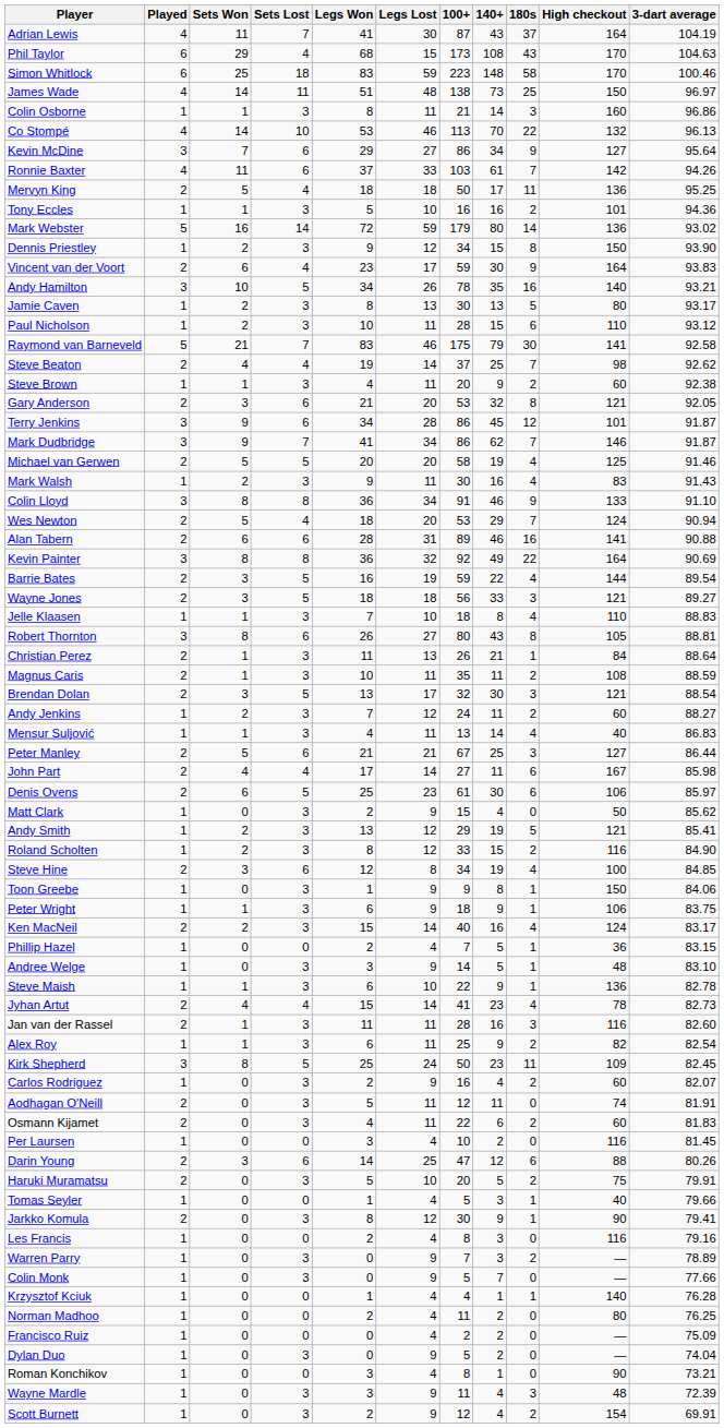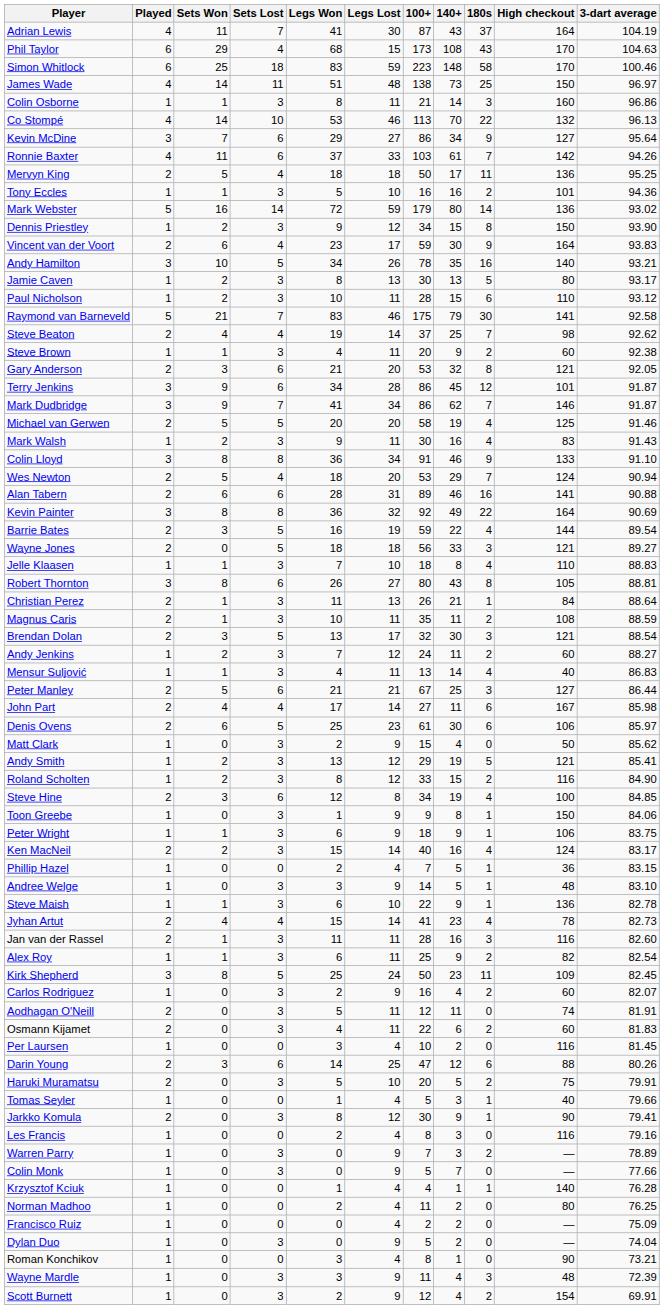 <table class="wikitable sortable" style="font-size: 95%; text-align: right">
 <tr>
 <th>Player</th>
 <th>Played</th>
 <th>Sets Won</th>
 <th>Sets Lost</th>
 <th>Legs Won</th>
 <th>Legs Lost</th>
 <th>100+</th>
 <th>140+</th>
 <th>180s</th>
 <th>High checkout</th>
 <th>3-dart average</th>
 </tr>
 <tr>
 <td align="left"> <a href='#'>Adrian Lewis</a></td>
 <td>4</td>
 <td>11</td>
 <td>7</td>
 <td>41</td>
 <td>30</td>
 <td>87</td>
 <td>43</td>
 <td>37</td>
 <td>164</td>
 <td>104.19</td>
 </tr>
 <tr>
 <td align="left"> <a href='#'>Phil Taylor</a></td>
 <td>6</td>
 <td>29</td>
 <td>4</td>
 <td>68</td>
 <td>15</td>
 <td>173</td>
 <td>108</td>
 <td>43</td>
 <td>170</td>
 <td>104.63</td>
 </tr>
 <tr>
 <td align="left"> <a href='#'>Simon Whitlock</a></td>
 <td>6</td>
 <td>25</td>
 <td>18</td>
 <td>83</td>
 <td>59</td>
 <td>223</td>
 <td>148</td>
 <td>58</td>
 <td>170</td>
 <td>100.46</td>
 </tr>
 <tr>
 <td align="left"> <a href='#'>James Wade</a></td>
 <td>4</td>
 <td>14</td>
 <td>11</td>
 <td>51</td>
 <td>48</td>
 <td>138</td>
 <td>73</td>
 <td>25</td>
 <td>150</td>
 <td>96.97</td>
 </tr>
 <tr>
 <td align="left"> <a href='#'>Colin Osborne</a></td>
 <td>1</td>
 <td>1</td>
 <td>3</td>
 <td>8</td>
 <td>11</td>
 <td>21</td>
 <td>14</td>
 <td>3</td>
 <td>160</td>
 <td>96.86</td>
 </tr>
 <tr>
 <td align="left"> <a href='#'>Co Stompé</a></td>
 <td>4</td>
 <td>14</td>
 <td>10</td>
 <td>53</td>
 <td>46</td>
 <td>113</td>
 <td>70</td>
 <td>22</td>
 <td>132</td>
 <td>96.13</td>
 </tr>
 <tr>
 <td align="left"> <a href='#'>Kevin McDine</a></td>
 <td>3</td>
 <td>7</td>
 <td>6</td>
 <td>29</td>
 <td>27</td>
 <td>86</td>
 <td>34</td>
 <td>9</td>
 <td>127</td>
 <td>95.64</td>
 </tr>
 <tr>
 <td align="left"> <a href='#'>Ronnie Baxter</a></td>
 <td>4</td>
 <td>11</td>
 <td>6</td>
 <td>37</td>
 <td>33</td>
 <td>103</td>
 <td>61</td>
 <td>7</td>
 <td>142</td>
 <td>94.26</td>
 </tr>
 <tr>
 <td align="left"> <a href='#'>Mervyn King</a></td>
 <td>2</td>
 <td>5</td>
 <td>4</td>
 <td>18</td>
 <td>18</td>
 <td>50</td>
 <td>17</td>
 <td>11</td>
 <td>136</td>
 <td>95.25</td>
 </tr>
 <tr>
 <td align="left"> <a href='#'>Tony Eccles</a></td>
 <td>1</td>
 <td>1</td>
 <td>3</td>
 <td>5</td>
 <td>10</td>
 <td>16</td>
 <td>16</td>
 <td>2</td>
 <td>101</td>
 <td>94.36</td>
 </tr>
 <tr>
 <td align="left"> <a href='#'>Mark Webster</a></td>
 <td>5</td>
 <td>16</td>
 <td>14</td>
 <td>72</td>
 <td>59</td>
 <td>179</td>
 <td>80</td>
 <td>14</td>
 <td>136</td>
 <td>93.02</td>
 </tr>
 <tr>
 <td align="left"> <a href='#'>Dennis Priestley</a></td>
 <td>1</td>
 <td>2</td>
 <td>3</td>
 <td>9</td>
 <td>12</td>
 <td>34</td>
 <td>15</td>
 <td>8</td>
 <td>150</td>
 <td>93.90</td>
 </tr>
 <tr>
 <td align="left"> <a href='#'>Vincent van der Voort</a></td>
 <td>2</td>
 <td>6</td>
 <td>4</td>
 <td>23</td>
 <td>17</td>
 <td>59</td>
 <td>30</td>
 <td>9</td>
 <td>164</td>
 <td>93.83</td>
 </tr>
 <tr>
 <td align="left"> <a href='#'>Andy Hamilton</a></td>
 <td>3</td>
 <td>10</td>
 <td>5</td>
 <td>34</td>
 <td>26</td>
 <td>78</td>
 <td>35</td>
 <td>16</td>
 <td>140</td>
 <td>93.21</td>
 </tr>
 <tr>
 <td align="left"> <a href='#'>Jamie Caven</a></td>
 <td>1</td>
 <td>2</td>
 <td>3</td>
 <td>8</td>
 <td>13</td>
 <td>30</td>
 <td>13</td>
 <td>5</td>
 <td>80</td>
 <td>93.17</td>
 </tr>
 <tr>
 <td align="left"> <a href='#'>Paul Nicholson</a></td>
 <td>1</td>
 <td>2</td>
 <td>3</td>
 <td>10</td>
 <td>11</td>
 <td>28</td>
 <td>15</td>
 <td>6</td>
 <td>110</td>
 <td>93.12</td>
 </tr>
 <tr>
 <td align="left"> <a href='#'>Raymond van Barneveld</a></td>
 <td>5</td>
 <td>21</td>
 <td>7</td>
 <td>83</td>
 <td>46</td>
 <td>175</td>
 <td>79</td>
 <td>30</td>
 <td>141</td>
 <td>92.58</td>
 </tr>
 <tr>
 <td align="left"> <a href='#'>Steve Beaton</a></td>
 <td>2</td>
 <td>4</td>
 <td>4</td>
 <td>19</td>
 <td>14</td>
 <td>37</td>
 <td>25</td>
 <td>7</td>
 <td>98</td>
 <td>92.62</td>
 </tr>
 <tr>
 <td align="left"> <a href='#'>Steve Brown</a></td>
 <td>1</td>
 <td>1</td>
 <td>3</td>
 <td>4</td>
 <td>11</td>
 <td>20</td>
 <td>9</td>
 <td>2</td>
 <td>60</td>
 <td>92.38</td>
 </tr>
 <tr>
 <td align="left"> <a href='#'>Gary Anderson</a></td>
 <td>2</td>
 <td>3</td>
 <td>6</td>
 <td>21</td>
 <td>20</td>
 <td>53</td>
 <td>32</td>
 <td>8</td>
 <td>121</td>
 <td>92.05</td>
 </tr>
 <tr>
 <td align="left"> <a href='#'>Terry Jenkins</a></td>
 <td>3</td>
 <td>9</td>
 <td>6</td>
 <td>34</td>
 <td>28</td>
 <td>86</td>
 <td>45</td>
 <td>12</td>
 <td>101</td>
 <td>91.87</td>
 </tr>
 <tr>
 <td align="left"> <a href='#'>Mark Dudbridge</a></td>
 <td>3</td>
 <td>9</td>
 <td>7</td>
 <td>41</td>
 <td>34</td>
 <td>86</td>
 <td>62</td>
 <td>7</td>
 <td>146</td>
 <td>91.87</td>
 </tr>
 <tr>
 <td align="left"> <a href='#'>Michael van Gerwen</a></td>
 <td>2</td>
 <td>5</td>
 <td>5</td>
 <td>20</td>
 <td>20</td>
 <td>58</td>
 <td>19</td>
 <td>4</td>
 <td>125</td>
 <td>91.46</td>
 </tr>
 <tr>
 <td align="left"> <a href='#'>Mark Walsh</a></td>
 <td>1</td>
 <td>2</td>
 <td>3</td>
 <td>9</td>
 <td>11</td>
 <td>30</td>
 <td>16</td>
 <td>4</td>
 <td>83</td>
 <td>91.43</td>
 </tr>
 <tr>
 <td align="left"> <a href='#'>Colin Lloyd</a></td>
 <td>3</td>
 <td>8</td>
 <td>8</td>
 <td>36</td>
 <td>34</td>
 <td>91</td>
 <td>46</td>
 <td>9</td>
 <td>133</td>
 <td>91.10</td>
 </tr>
 <tr>
 <td align="left"> <a href='#'>Wes Newton</a></td>
 <td>2</td>
 <td>5</td>
 <td>4</td>
 <td>18</td>
 <td>20</td>
 <td>53</td>
 <td>29</td>
 <td>7</td>
 <td>124</td>
 <td>90.94</td>
 </tr>
 <tr>
 <td align="left"> <a href='#'>Alan Tabern</a></td>
 <td>2</td>
 <td>6</td>
 <td>6</td>
 <td>28</td>
 <td>31</td>
 <td>89</td>
 <td>46</td>
 <td>16</td>
 <td>141</td>
 <td>90.88</td>
 </tr>
 <tr>
 <td align="left"> <a href='#'>Kevin Painter</a></td>
 <td>3</td>
 <td>8</td>
 <td>8</td>
 <td>36</td>
 <td>32</td>
 <td>92</td>
 <td>49</td>
 <td>22</td>
 <td>164</td>
 <td>90.69</td>
 </tr>
 <tr>
 <td align="left"> <a href='#'>Barrie Bates</a></td>
 <td>2</td>
 <td>3</td>
 <td>5</td>
 <td>16</td>
 <td>19</td>
 <td>59</td>
 <td>22</td>
 <td>4</td>
 <td>144</td>
 <td>89.54</td>
 </tr>
 <tr>
 <td align="left"> <a href='#'>Wayne Jones</a></td>
 <td>2</td>
-<td>3</td>
+<td>0</td>
 <td>5</td>
 <td>18</td>
 <td>18</td>
 <td>56</td>
 <td>33</td>
 <td>3</td>
 <td>121</td>
 <td>89.27</td>
 </tr>
 <tr>
 <td align="left"> <a href='#'>Jelle Klaasen</a></td>
 <td>1</td>
 <td>1</td>
 <td>3</td>
 <td>7</td>
 <td>10</td>
 <td>18</td>
 <td>8</td>
 <td>4</td>
 <td>110</td>
 <td>88.83</td>
 </tr>
 <tr>
 <td align="left"> <a href='#'>Robert Thornton</a></td>
 <td>3</td>
 <td>8</td>
 <td>6</td>
 <td>26</td>
 <td>27</td>
 <td>80</td>
 <td>43</td>
 <td>8</td>
 <td>105</td>
 <td>88.81</td>
 </tr>
 <tr>
 <td align="left"> <a href='#'>Christian Perez</a></td>
 <td>2</td>
 <td>1</td>
 <td>3</td>
 <td>11</td>
 <td>13</td>
 <td>26</td>
 <td>21</td>
 <td>1</td>
 <td>84</td>
 <td>88.64</td>
 </tr>
 <tr>
 <td align="left"> <a href='#'>Magnus Caris</a></td>
 <td>2</td>
 <td>1</td>
 <td>3</td>
 <td>10</td>
 <td>11</td>
 <td>35</td>
 <td>11</td>
 <td>2</td>
 <td>108</td>
 <td>88.59</td>
 </tr>
 <tr>
 <td align="left"> <a href='#'>Brendan Dolan</a></td>
 <td>2</td>
 <td>3</td>
 <td>5</td>
 <td>13</td>
 <td>17</td>
 <td>32</td>
 <td>30</td>
 <td>3</td>
 <td>121</td>
 <td>88.54</td>
 </tr>
 <tr>
 <td align="left"> <a href='#'>Andy Jenkins</a></td>
 <td>1</td>
 <td>2</td>
 <td>3</td>
 <td>7</td>
 <td>12</td>
 <td>24</td>
 <td>11</td>
 <td>2</td>
 <td>60</td>
 <td>88.27</td>
 </tr>
 <tr>
 <td align="left"> <a href='#'>Mensur Suljović</a></td>
 <td>1</td>
 <td>1</td>
 <td>3</td>
 <td>4</td>
 <td>11</td>
 <td>13</td>
 <td>14</td>
 <td>4</td>
 <td>40</td>
 <td>86.83</td>
 </tr>
 <tr>
 <td align="left"> <a href='#'>Peter Manley</a></td>
 <td>2</td>
 <td>5</td>
 <td>6</td>
 <td>21</td>
 <td>21</td>
 <td>67</td>
 <td>25</td>
 <td>3</td>
 <td>127</td>
 <td>86.44</td>
 </tr>
 <tr>
 <td align="left"> <a href='#'>John Part</a></td>
 <td>2</td>
 <td>4</td>
 <td>4</td>
 <td>17</td>
 <td>14</td>
 <td>27</td>
 <td>11</td>
 <td>6</td>
 <td>167</td>
 <td>85.98</td>
 </tr>
 <tr>
 <td align="left"> <a href='#'>Denis Ovens</a></td>
 <td>2</td>
 <td>6</td>
 <td>5</td>
 <td>25</td>
 <td>23</td>
 <td>61</td>
 <td>30</td>
 <td>6</td>
 <td>106</td>
 <td>85.97</td>
 </tr>
 <tr>
 <td align="left"> <a href='#'>Matt Clark</a></td>
 <td>1</td>
 <td>0</td>
 <td>3</td>
 <td>2</td>
 <td>9</td>
 <td>15</td>
 <td>4</td>
 <td>0</td>
 <td>50</td>
 <td>85.62</td>
 </tr>
 <tr>
 <td align="left"> <a href='#'>Andy Smith</a></td>
 <td>1</td>
 <td>2</td>
 <td>3</td>
 <td>13</td>
 <td>12</td>
 <td>29</td>
 <td>19</td>
 <td>5</td>
 <td>121</td>
 <td>85.41</td>
 </tr>
 <tr>
 <td align="left"> <a href='#'>Roland Scholten</a></td>
 <td>1</td>
 <td>2</td>
 <td>3</td>
 <td>8</td>
 <td>12</td>
 <td>33</td>
 <td>15</td>
 <td>2</td>
 <td>116</td>
 <td>84.90</td>
 </tr>
 <tr>
 <td align="left"> <a href='#'>Steve Hine</a></td>
 <td>2</td>
 <td>3</td>
 <td>6</td>
 <td>12</td>
 <td>8</td>
 <td>34</td>
 <td>19</td>
 <td>4</td>
 <td>100</td>
 <td>84.85</td>
 </tr>
 <tr>
 <td align="left"> <a href='#'>Toon Greebe</a></td>
 <td>1</td>
 <td>0</td>
 <td>3</td>
 <td>1</td>
 <td>9</td>
 <td>9</td>
 <td>8</td>
 <td>1</td>
 <td>150</td>
 <td>84.06</td>
 </tr>
 <tr>
 <td align="left"> <a href='#'>Peter Wright</a></td>
 <td>1</td>
 <td>1</td>
 <td>3</td>
 <td>6</td>
 <td>9</td>
 <td>18</td>
 <td>9</td>
 <td>1</td>
 <td>106</td>
 <td>83.75</td>
 </tr>
 <tr>
 <td align="left"> <a href='#'>Ken MacNeil</a></td>
 <td>2</td>
 <td>2</td>
 <td>3</td>
 <td>15</td>
 <td>14</td>
 <td>40</td>
 <td>16</td>
 <td>4</td>
 <td>124</td>
 <td>83.17</td>
 </tr>
 <tr>
 <td align="left"> <a href='#'>Phillip Hazel</a></td>
 <td>1</td>
 <td>0</td>
 <td>0</td>
 <td>2</td>
 <td>4</td>
 <td>7</td>
 <td>5</td>
 <td>1</td>
 <td>36</td>
 <td>83.15</td>
 </tr>
 <tr>
 <td align="left"> <a href='#'>Andree Welge</a></td>
 <td>1</td>
 <td>0</td>
 <td>3</td>
 <td>3</td>
 <td>9</td>
 <td>14</td>
 <td>5</td>
 <td>1</td>
 <td>48</td>
 <td>83.10</td>
 </tr>
 <tr>
 <td align="left"> <a href='#'>Steve Maish</a></td>
 <td>1</td>
 <td>1</td>
 <td>3</td>
 <td>6</td>
 <td>10</td>
 <td>22</td>
 <td>9</td>
 <td>1</td>
 <td>136</td>
 <td>82.78</td>
 </tr>
 <tr>
 <td align="left"> <a href='#'>Jyhan Artut</a></td>
 <td>2</td>
 <td>4</td>
 <td>4</td>
 <td>15</td>
 <td>14</td>
 <td>41</td>
 <td>23</td>
 <td>4</td>
 <td>78</td>
 <td>82.73</td>
 </tr>
 <tr>
 <td align="left"> Jan van der Rassel</td>
 <td>2</td>
 <td>1</td>
 <td>3</td>
 <td>11</td>
 <td>11</td>
 <td>28</td>
 <td>16</td>
 <td>3</td>
 <td>116</td>
 <td>82.60</td>
 </tr>
 <tr>
 <td align="left"> <a href='#'>Alex Roy</a></td>
 <td>1</td>
 <td>1</td>
 <td>3</td>
 <td>6</td>
 <td>11</td>
 <td>25</td>
 <td>9</td>
 <td>2</td>
 <td>82</td>
 <td>82.54</td>
 </tr>
 <tr>
 <td align="left"> <a href='#'>Kirk Shepherd</a></td>
 <td>3</td>
 <td>8</td>
 <td>5</td>
 <td>25</td>
 <td>24</td>
 <td>50</td>
 <td>23</td>
 <td>11</td>
 <td>109</td>
 <td>82.45</td>
 </tr>
 <tr>
 <td align="left"> <a href='#'>Carlos Rodriguez</a></td>
 <td>1</td>
 <td>0</td>
 <td>3</td>
 <td>2</td>
 <td>9</td>
 <td>16</td>
 <td>4</td>
 <td>2</td>
 <td>60</td>
 <td>82.07</td>
 </tr>
 <tr>
 <td align="left"> <a href='#'>Aodhagan O'Neill</a></td>
 <td>2</td>
 <td>0</td>
 <td>3</td>
 <td>5</td>
 <td>11</td>
 <td>12</td>
 <td>11</td>
 <td>0</td>
 <td>74</td>
 <td>81.91</td>
 </tr>
 <tr>
 <td align="left"> Osmann Kijamet</td>
 <td>2</td>
 <td>0</td>
 <td>3</td>
 <td>4</td>
 <td>11</td>
 <td>22</td>
 <td>6</td>
 <td>2</td>
 <td>60</td>
 <td>81.83</td>
 </tr>
 <tr>
 <td align="left"> <a href='#'>Per Laursen</a></td>
 <td>1</td>
 <td>0</td>
 <td>0</td>
 <td>3</td>
 <td>4</td>
 <td>10</td>
 <td>2</td>
 <td>0</td>
 <td>116</td>
 <td>81.45</td>
 </tr>
 <tr>
 <td align="left"> <a href='#'>Darin Young</a></td>
 <td>2</td>
 <td>3</td>
 <td>6</td>
 <td>14</td>
 <td>25</td>
 <td>47</td>
 <td>12</td>
 <td>6</td>
 <td>88</td>
 <td>80.26</td>
 </tr>
 <tr>
 <td align="left"> <a href='#'>Haruki Muramatsu</a></td>
 <td>2</td>
 <td>0</td>
 <td>3</td>
 <td>5</td>
 <td>10</td>
 <td>20</td>
 <td>5</td>
 <td>2</td>
 <td>75</td>
 <td>79.91</td>
 </tr>
 <tr>
 <td align="left"> <a href='#'>Tomas Seyler</a></td>
 <td>1</td>
 <td>0</td>
 <td>0</td>
 <td>1</td>
 <td>4</td>
 <td>5</td>
 <td>3</td>
 <td>1</td>
 <td>40</td>
 <td>79.66</td>
 </tr>
 <tr>
 <td align="left"> <a href='#'>Jarkko Komula</a></td>
 <td>2</td>
 <td>0</td>
 <td>3</td>
 <td>8</td>
 <td>12</td>
 <td>30</td>
 <td>9</td>
 <td>1</td>
 <td>90</td>
 <td>79.41</td>
 </tr>
 <tr>
 <td align="left"> <a href='#'>Les Francis</a></td>
 <td>1</td>
 <td>0</td>
 <td>0</td>
 <td>2</td>
 <td>4</td>
 <td>8</td>
 <td>3</td>
 <td>0</td>
 <td>116</td>
 <td>79.16</td>
 </tr>
 <tr>
 <td align="left"> <a href='#'>Warren Parry</a></td>
 <td>1</td>
 <td>0</td>
 <td>3</td>
 <td>0</td>
 <td>9</td>
 <td>7</td>
 <td>3</td>
 <td>2</td>
 <td>—</td>
 <td>78.89</td>
 </tr>
 <tr>
 <td align="left"> <a href='#'>Colin Monk</a></td>
 <td>1</td>
 <td>0</td>
 <td>3</td>
 <td>0</td>
 <td>9</td>
 <td>5</td>
 <td>7</td>
 <td>0</td>
 <td>—</td>
 <td>77.66</td>
 </tr>
 <tr>
 <td align="left"> <a href='#'>Krzysztof Kciuk</a></td>
 <td>1</td>
 <td>0</td>
 <td>0</td>
 <td>1</td>
 <td>4</td>
 <td>4</td>
 <td>1</td>
 <td>1</td>
 <td>140</td>
 <td>76.28</td>
 </tr>
 <tr>
 <td align="left"> <a href='#'>Norman Madhoo</a></td>
 <td>1</td>
 <td>0</td>
 <td>0</td>
 <td>2</td>
 <td>4</td>
 <td>11</td>
 <td>2</td>
 <td>0</td>
 <td>80</td>
 <td>76.25</td>
 </tr>
 <tr>
 <td align="left"> <a href='#'>Francisco Ruiz</a></td>
 <td>1</td>
 <td>0</td>
 <td>0</td>
 <td>0</td>
 <td>4</td>
 <td>2</td>
 <td>2</td>
 <td>0</td>
 <td>—</td>
 <td>75.09</td>
 </tr>
 <tr>
 <td align="left"> <a href='#'>Dylan Duo</a></td>
 <td>1</td>
 <td>0</td>
 <td>3</td>
 <td>0</td>
 <td>9</td>
 <td>5</td>
 <td>2</td>
 <td>0</td>
 <td>—</td>
 <td>74.04</td>
 </tr>
 <tr>
 <td align="left"> Roman Konchikov</td>
 <td>1</td>
 <td>0</td>
 <td>0</td>
 <td>3</td>
 <td>4</td>
 <td>8</td>
 <td>1</td>
 <td>0</td>
 <td>90</td>
 <td>73.21</td>
 </tr>
 <tr>
 <td align="left"> <a href='#'>Wayne Mardle</a></td>
 <td>1</td>
 <td>0</td>
 <td>3</td>
 <td>3</td>
 <td>9</td>
 <td>11</td>
 <td>4</td>
 <td>3</td>
 <td>48</td>
 <td>72.39</td>
 </tr>
 <tr>
 <td align="left"> <a href='#'>Scott Burnett</a></td>
 <td>1</td>
 <td>0</td>
 <td>3</td>
 <td>2</td>
 <td>9</td>
 <td>12</td>
 <td>4</td>
 <td>2</td>
 <td>154</td>
 <td>69.91</td>
 </tr>
 </table>
